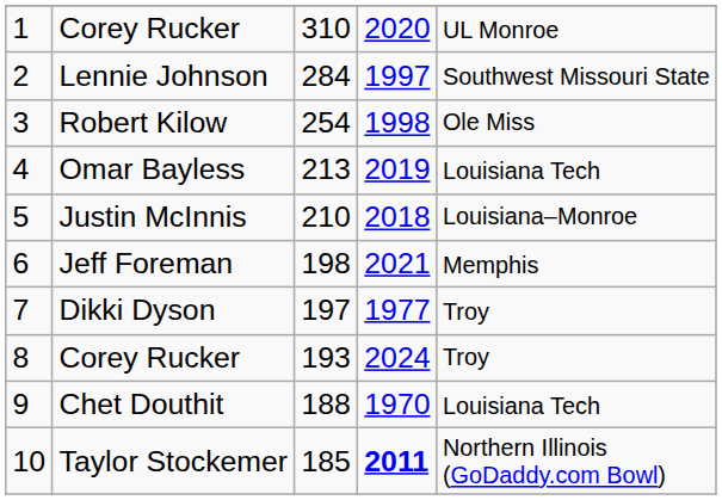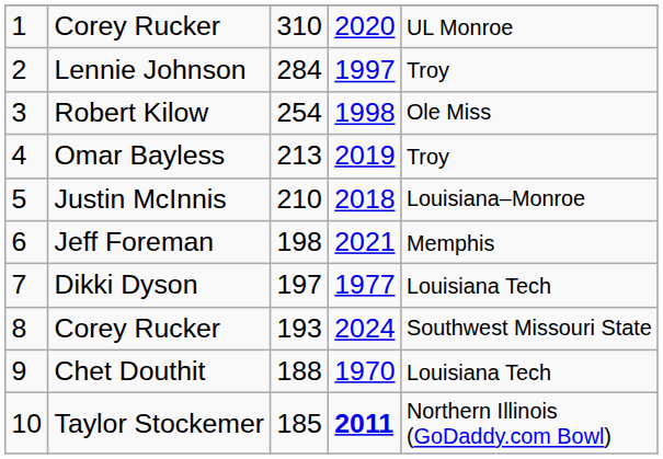 <table class="wikitable">
 <tr>
 </tr>
 <tr>
 <td>1</td>
 <td>Corey Rucker</td>
 <td>310</td>
 <td><a href='#'>2020</a></td>
 <td style="font-size:80%;">UL Monroe</td>
 </tr>
 <tr>
 <td>2</td>
 <td>Lennie Johnson</td>
 <td>284</td>
 <td><a href='#'>1997</a></td>
-<td style="font-size:80%;">Southwest Missouri State</td>
+<td style="font-size:80%;">Troy</td>
 </tr>
 <tr>
 <td>3</td>
 <td>Robert Kilow</td>
 <td>254</td>
 <td><a href='#'>1998</a></td>
 <td style="font-size:80%;">Ole Miss</td>
 </tr>
 <tr>
 <td>4</td>
 <td>Omar Bayless</td>
 <td>213</td>
 <td><a href='#'>2019</a></td>
-<td style="font-size:80%;">Louisiana Tech</td>
+<td style="font-size:80%;">Troy</td>
 </tr>
 <tr>
 <td>5</td>
 <td>Justin McInnis</td>
 <td>210</td>
 <td><a href='#'>2018</a></td>
 <td style="font-size:80%;">Louisiana–Monroe</td>
 </tr>
 <tr>
 <td>6</td>
 <td>Jeff Foreman</td>
 <td>198</td>
 <td><a href='#'>2021</a></td>
 <td style="font-size:80%;">Memphis</td>
 </tr>
 <tr>
 <td>7</td>
 <td>Dikki Dyson</td>
 <td>197</td>
 <td><a href='#'>1977</a></td>
-<td style="font-size:80%;">Troy</td>
+<td style="font-size:80%;">Louisiana Tech</td>
 </tr>
 <tr>
 <td>8</td>
 <td>Corey Rucker</td>
 <td>193</td>
 <td><a href='#'>2024</a></td>
-<td style="font-size:80%;">Troy</td>
+<td style="font-size:80%;">Southwest Missouri State</td>
 </tr>
 <tr>
 <td>9</td>
 <td>Chet Douthit</td>
 <td>188</td>
 <td><a href='#'>1970</a></td>
 <td style="font-size:80%;">Louisiana Tech</td>
 </tr>
 <tr>
 <td>10</td>
 <td>Taylor Stockemer</td>
 <td>185</td>
 <td><strong><a href='#'>2011</a></strong></td>
 <td style="font-size:80%;">Northern Illinois<br>(<a href='#'>GoDaddy.com Bowl</a>)<br></td>
 </tr>
 </table>
